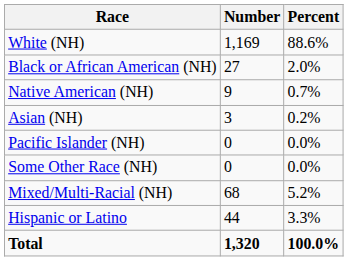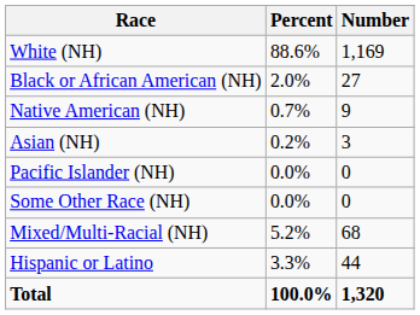 <table class="wikitable">
 <tr>
 <th>Race</th>
+<th>Percent</th>
 <th>Number</th>
-<th>Percent</th>
 </tr>
 <tr>
 <td><a href='#'>White</a> (NH)</td>
+<td>88.6%</td>
 <td>1,169</td>
-<td>88.6%</td>
 </tr>
 <tr>
 <td><a href='#'>Black or African American</a> (NH)</td>
+<td>2.0%</td>
 <td>27</td>
-<td>2.0%</td>
 </tr>
 <tr>
 <td><a href='#'>Native American</a> (NH)</td>
+<td>0.7%</td>
 <td>9</td>
-<td>0.7%</td>
 </tr>
 <tr>
 <td><a href='#'>Asian</a> (NH)</td>
+<td>0.2%</td>
 <td>3</td>
-<td>0.2%</td>
 </tr>
 <tr>
 <td><a href='#'>Pacific Islander</a> (NH)</td>
+<td>0.0%</td>
 <td>0</td>
-<td>0.0%</td>
 </tr>
 <tr>
 <td><a href='#'>Some Other Race</a> (NH)</td>
+<td>0.0%</td>
 <td>0</td>
-<td>0.0%</td>
 </tr>
 <tr>
 <td><a href='#'>Mixed/Multi-Racial</a> (NH)</td>
+<td>5.2%</td>
 <td>68</td>
-<td>5.2%</td>
 </tr>
 <tr>
 <td><a href='#'>Hispanic or Latino</a></td>
+<td>3.3%</td>
 <td>44</td>
-<td>3.3%</td>
 </tr>
 <tr>
 <td><strong>Total</strong></td>
+<td><strong>100.0%</strong></td>
 <td><strong>1,320</strong></td>
-<td><strong>100.0%</strong></td>
 </tr>
 </table>
